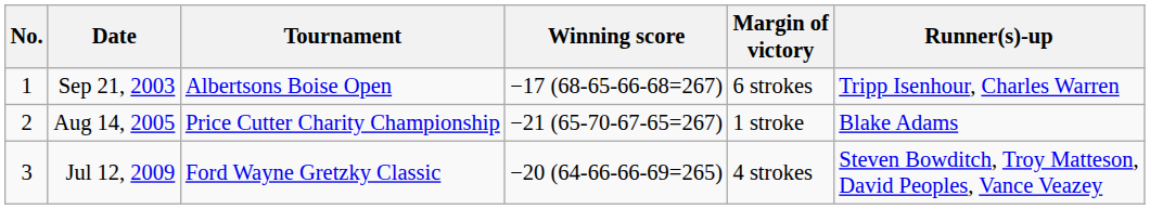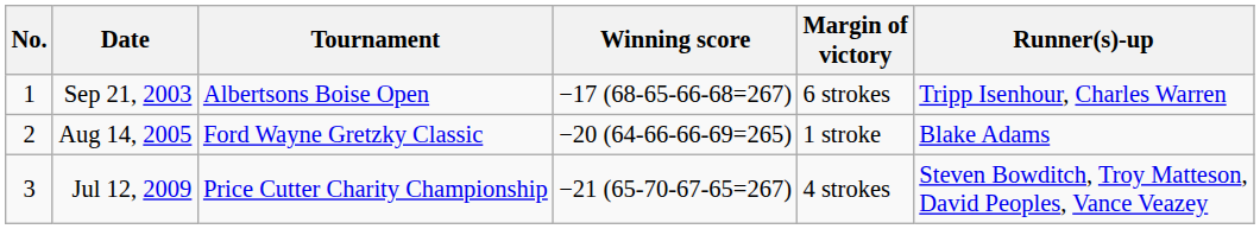 <table class="wikitable" style="font-size:95%;">
 <tr>
 <th>No.</th>
 <th>Date</th>
 <th>Tournament</th>
 <th>Winning score</th>
 <th>Margin of<br>victory</th>
 <th>Runner(s)-up</th>
 </tr>
 <tr>
 <td align=center>1</td>
 <td align=right>Sep 21, <a href='#'>2003</a></td>
 <td><a href='#'>Albertsons Boise Open</a></td>
 <td>−17 (68-65-66-68=267)</td>
 <td>6 strokes</td>
 <td> <a href='#'>Tripp Isenhour</a>,  <a href='#'>Charles Warren</a></td>
 </tr>
 <tr>
 <td align=center>2</td>
 <td align=right>Aug 14, <a href='#'>2005</a></td>
-<td><a href='#'>Price Cutter Charity Championship</a></td>
-<td>−21 (65-70-67-65=267)</td>
+<td><a href='#'>Ford Wayne Gretzky Classic</a></td>
+<td>−20 (64-66-66-69=265)</td>
 <td>1 stroke</td>
 <td> <a href='#'>Blake Adams</a></td>
 </tr>
 <tr>
 <td align=center>3</td>
 <td align=right>Jul 12, <a href='#'>2009</a></td>
-<td><a href='#'>Ford Wayne Gretzky Classic</a></td>
-<td>−20 (64-66-66-69=265)</td>
+<td><a href='#'>Price Cutter Charity Championship</a></td>
+<td>−21 (65-70-67-65=267)</td>
 <td>4 strokes</td>
 <td> <a href='#'>Steven Bowditch</a>,  <a href='#'>Troy Matteson</a>,<br> <a href='#'>David Peoples</a>,  <a href='#'>Vance Veazey</a></td>
 </tr>
 </table>
